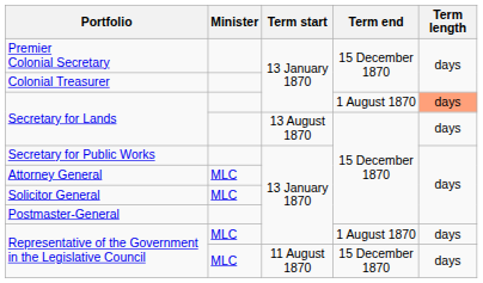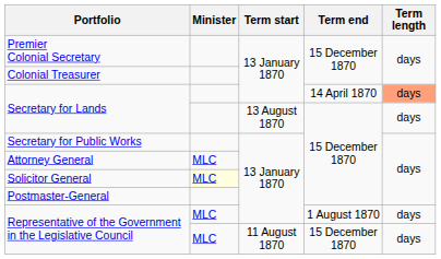 <table class="wikitable sortable">
 <tr>
 <th>Portfolio</th>
 <th>Minister</th>
 <th>Term start</th>
 <th>Term end</th>
 <th>Term length</th>
 </tr>
 <tr>
 <td><a href='#'>Premier</a><br><a href='#'>Colonial Secretary</a><br></td>
 <td></td>
 <td rowspan="3" align="center">13 January 1870</td>
 <td rowspan="2" align="center">15 December 1870</td>
 <td rowspan="2" align="center"> days</td>
 </tr>
 <tr>
 <td><a href='#'>Colonial Treasurer</a></td>
 <td></td>
 </tr>
 <tr>
 <td rowspan="2"><a href='#'>Secretary for Lands</a></td>
 <td></td>
-<td align="center">1 August 1870</td>
+<td align="center">14 April 1870</td>
 <td align="center" style="background: lightsalmon;"> days</td>
 </tr>
 <tr>
 <td></td>
 <td align="center">13 August 1870</td>
 <td rowspan="5" align="center">15 December 1870</td>
 <td align="center"> days</td>
 </tr>
 <tr>
 <td><a href='#'>Secretary for Public Works</a></td>
 <td></td>
 <td rowspan="5" align="center">13 January 1870</td>
 <td rowspan="4" align="center"> days</td>
 </tr>
 <tr>
 <td><a href='#'>Attorney General</a></td>
 <td> <a href='#'>MLC</a></td>
 </tr>
 <tr>
 <td><a href='#'>Solicitor General</a></td>
-<td> <a href='#'>MLC</a></td>
+<td style="background: lightyellow;"> <a href='#'>MLC</a></td>
 </tr>
 <tr>
 <td><a href='#'>Postmaster-General</a></td>
 <td></td>
 </tr>
 <tr>
 <td rowspan="2"><a href='#'>Representative of the Government in the Legislative Council</a></td>
 <td> <a href='#'>MLC</a></td>
 <td align="center">1 August 1870</td>
 <td align="center"> days</td>
 </tr>
 <tr>
 <td> <a href='#'>MLC</a></td>
 <td align="center">11 August 1870</td>
 <td align="center">15 December 1870</td>
 <td align="center"> days</td>
 </tr>
 </table>
